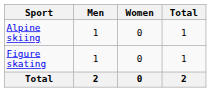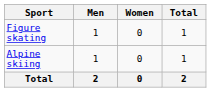 <table class="wikitable sortable" style="text-align:center;">
 <tr>
 <th width=90>Sport</th>
 <th width=55>Men</th>
 <th width=55>Women</th>
 <th width=55>Total</th>
 </tr>
 <tr>
-<td align=left><a href='#'>Alpine skiing</a></td>
+<td align=left><a href='#'>Figure skating</a></td>
 <td>1</td>
 <td>0</td>
 <td>1</td>
 </tr>
 <tr>
-<td align=left><a href='#'>Figure skating</a></td>
+<td align=left><a href='#'>Alpine skiing</a></td>
 <td>1</td>
 <td>0</td>
 <td>1</td>
 </tr>
 <tr>
 <th>Total</th>
 <th>2</th>
 <th>0</th>
 <th>2</th>
 </tr>
 </table>
